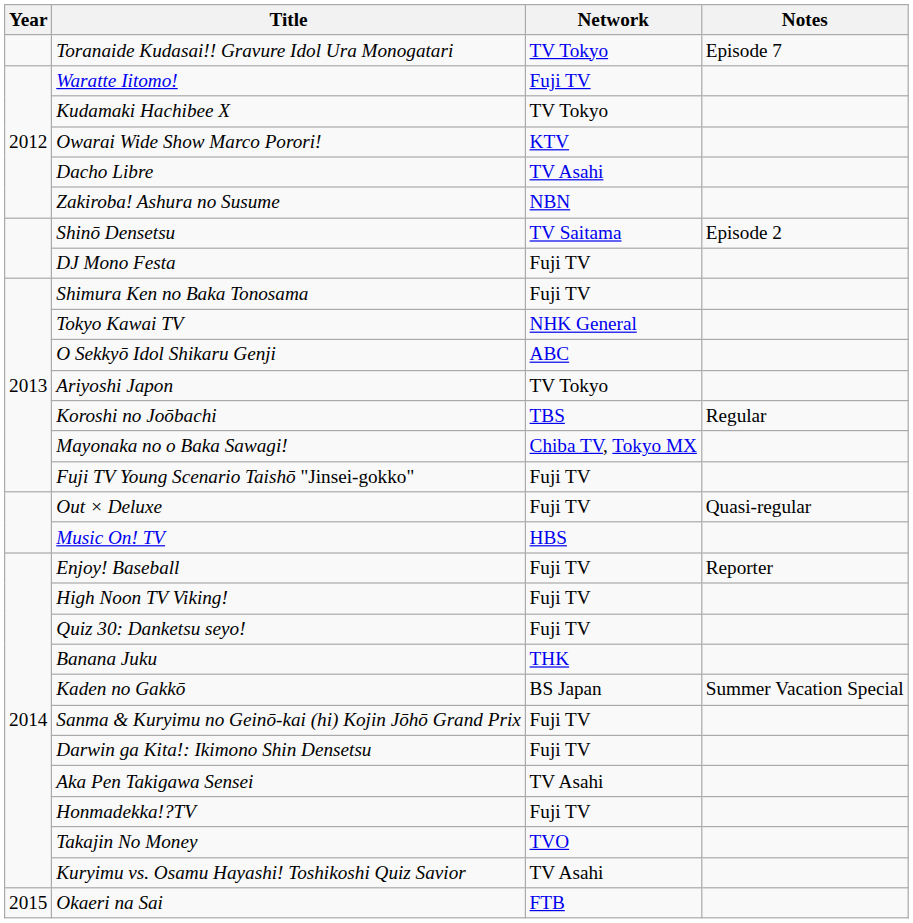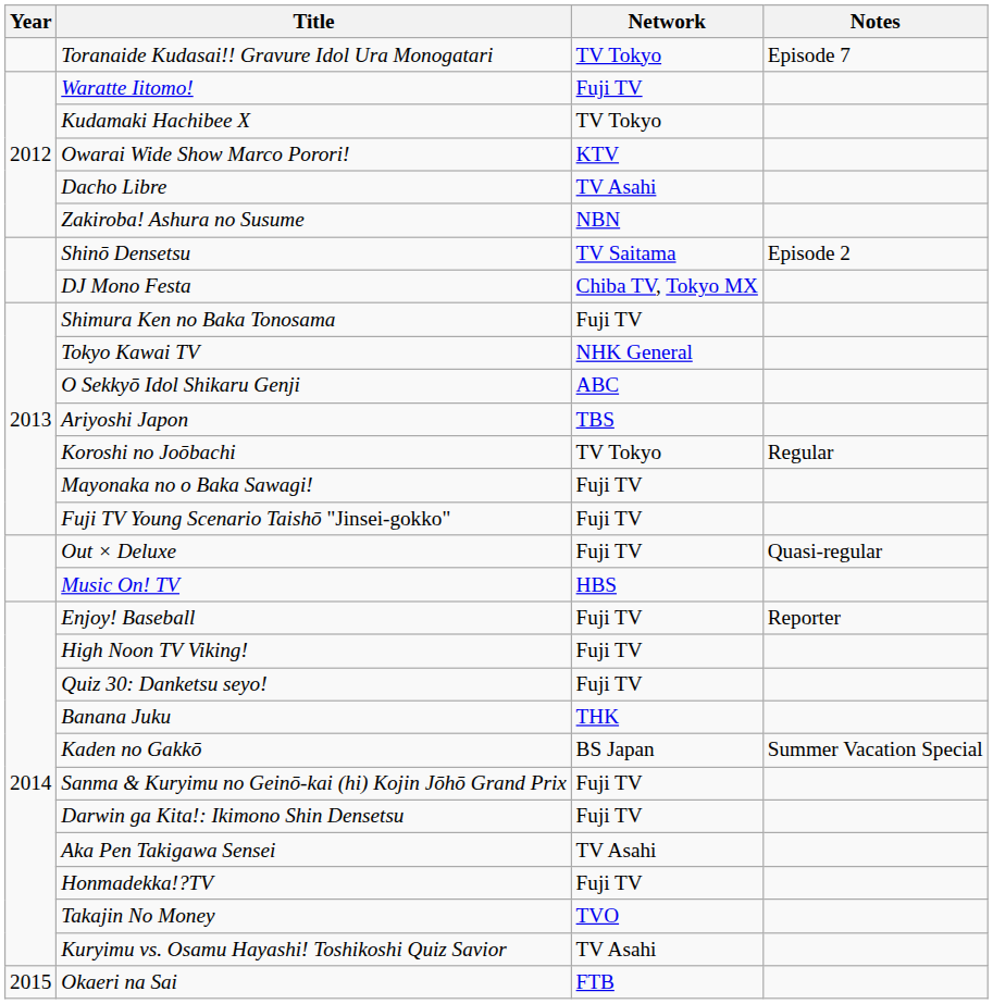 <table class="wikitable">
 <tr>
 <th>Year</th>
 <th>Title</th>
 <th>Network</th>
 <th>Notes</th>
 </tr>
 <tr>
 <td></td>
 <td><em>Toranaide Kudasai!! Gravure Idol Ura Monogatari</em></td>
 <td><a href='#'>TV Tokyo</a></td>
 <td>Episode 7</td>
 </tr>
 <tr>
 <td rowspan="5">2012</td>
 <td><em><a href='#'>Waratte Iitomo!</a></em></td>
 <td><a href='#'>Fuji TV</a></td>
 <td></td>
 </tr>
 <tr>
 <td><em>Kudamaki Hachibee X</em></td>
 <td>TV Tokyo</td>
 <td></td>
 </tr>
 <tr>
 <td><em>Owarai Wide Show Marco Porori!</em></td>
 <td><a href='#'>KTV</a></td>
 <td></td>
 </tr>
 <tr>
 <td><em>Dacho Libre</em></td>
 <td><a href='#'>TV Asahi</a></td>
 <td></td>
 </tr>
 <tr>
 <td><em>Zakiroba! Ashura no Susume</em></td>
 <td><a href='#'>NBN</a></td>
 <td></td>
 </tr>
 <tr>
 <td rowspan="2"></td>
 <td><em>Shinō Densetsu</em></td>
 <td><a href='#'>TV Saitama</a></td>
 <td>Episode 2</td>
 </tr>
 <tr>
 <td><em>DJ Mono Festa</em></td>
-<td>Fuji TV</td>
+<td><a href='#'>Chiba TV</a>, <a href='#'>Tokyo MX</a></td>
 <td></td>
 </tr>
 <tr>
 <td rowspan="7">2013</td>
 <td><em>Shimura Ken no Baka Tonosama</em></td>
 <td>Fuji TV</td>
 <td></td>
 </tr>
 <tr>
 <td><em>Tokyo Kawai TV</em></td>
 <td><a href='#'>NHK General</a></td>
 <td></td>
 </tr>
 <tr>
 <td><em>O Sekkyō Idol Shikaru Genji</em></td>
 <td><a href='#'>ABC</a></td>
 <td></td>
 </tr>
 <tr>
 <td><em>Ariyoshi Japon</em></td>
-<td>TV Tokyo</td>
+<td><a href='#'>TBS</a></td>
 <td></td>
 </tr>
 <tr>
 <td><em>Koroshi no Joōbachi</em></td>
-<td><a href='#'>TBS</a></td>
+<td>TV Tokyo</td>
 <td>Regular</td>
 </tr>
 <tr>
 <td><em>Mayonaka no o Baka Sawagi!</em></td>
-<td><a href='#'>Chiba TV</a>, <a href='#'>Tokyo MX</a></td>
+<td>Fuji TV</td>
 <td></td>
 </tr>
 <tr>
 <td><em>Fuji TV Young Scenario Taishō</em> "Jinsei-gokko"</td>
 <td>Fuji TV</td>
 <td></td>
 </tr>
 <tr>
 <td rowspan="2"></td>
 <td><em>Out × Deluxe</em></td>
 <td>Fuji TV</td>
 <td>Quasi-regular</td>
 </tr>
 <tr>
 <td><em><a href='#'>Music On! TV</a></em></td>
 <td><a href='#'>HBS</a></td>
 <td></td>
 </tr>
 <tr>
 <td rowspan="11">2014</td>
 <td><em>Enjoy! Baseball</em></td>
 <td>Fuji TV</td>
 <td>Reporter</td>
 </tr>
 <tr>
 <td><em>High Noon TV Viking!</em></td>
 <td>Fuji TV</td>
 <td></td>
 </tr>
 <tr>
 <td><em>Quiz 30: Danketsu seyo!</em></td>
 <td>Fuji TV</td>
 <td></td>
 </tr>
 <tr>
 <td><em>Banana Juku</em></td>
 <td><a href='#'>THK</a></td>
 <td></td>
 </tr>
 <tr>
 <td><em>Kaden no Gakkō</em></td>
 <td>BS Japan</td>
 <td>Summer Vacation Special</td>
 </tr>
 <tr>
 <td><em>Sanma & Kuryimu no Geinō-kai (hi) Kojin Jōhō Grand Prix</em></td>
 <td>Fuji TV</td>
 <td></td>
 </tr>
 <tr>
 <td><em>Darwin ga Kita!: Ikimono Shin Densetsu</em></td>
 <td>Fuji TV</td>
 <td></td>
 </tr>
 <tr>
 <td><em>Aka Pen Takigawa Sensei</em></td>
 <td>TV Asahi</td>
 <td></td>
 </tr>
 <tr>
 <td><em>Honmadekka!?TV</em></td>
 <td>Fuji TV</td>
 <td></td>
 </tr>
 <tr>
 <td><em>Takajin No Money</em></td>
 <td><a href='#'>TVO</a></td>
 <td></td>
 </tr>
 <tr>
 <td><em>Kuryimu vs. Osamu Hayashi! Toshikoshi Quiz Savior</em></td>
 <td>TV Asahi</td>
 <td></td>
 </tr>
 <tr>
 <td>2015</td>
 <td><em>Okaeri na Sai</em></td>
 <td><a href='#'>FTB</a></td>
 <td></td>
 </tr>
 </table>
